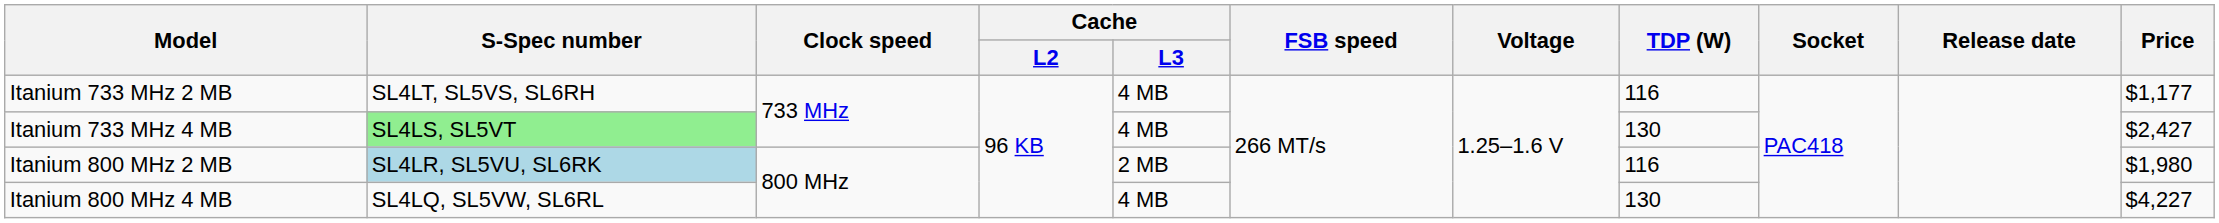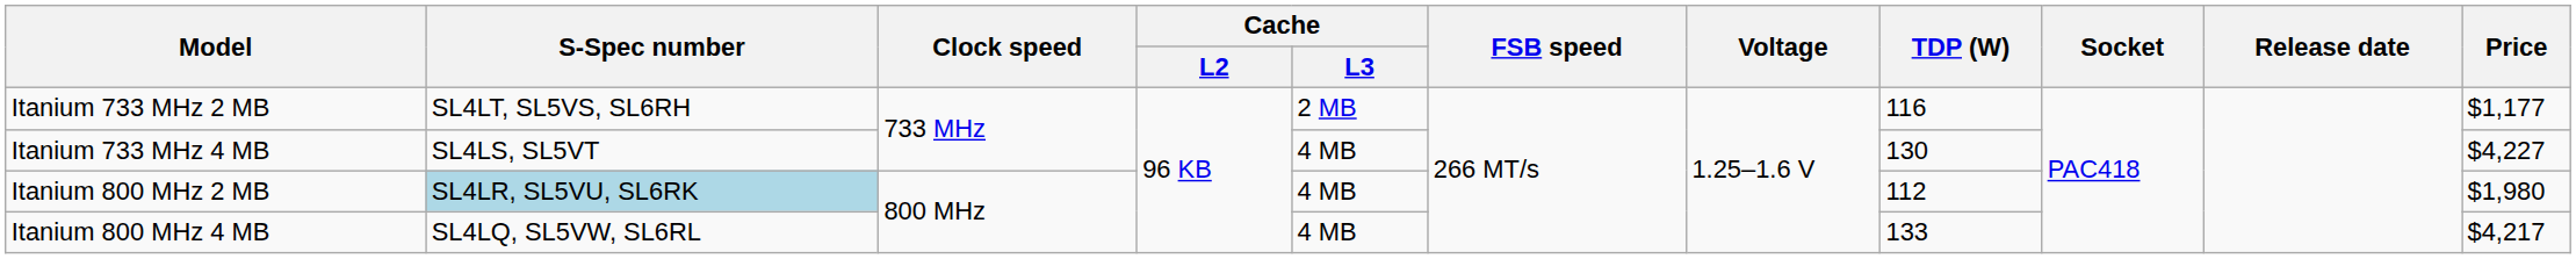 <table class="wikitable" style="font-size:97%;">
 <tr>
 <th width="13%" rowspan=2>Model</th>
 <th width="14%" rowspan=2>S-Spec number</th>
 <th width="8%" rowspan=2>Clock speed</th>
 <th width="9%" colspan=2>Cache</th>
 <th width="8%" rowspan=2><a href='#'>FSB</a> speed</th>
 <th width="6%" rowspan=2>Voltage</th>
 <th width="5%" rowspan=2><a href='#'>TDP</a> (W)</th>
 <th width="5%" rowspan=2>Socket</th>
 <th width="8%" rowspan=2>Release date</th>
 <th width="3%" rowspan=2>Price</th>
 </tr>
 <tr>
 <th><a href='#'>L2</a></th>
 <th><a href='#'>L3</a></th>
 </tr>
 <tr>
 <td>Itanium 733 MHz 2 MB</td>
 <td>SL4LT, SL5VS, SL6RH</td>
 <td rowspan=2>733 <a href='#'>MHz</a></td>
 <td rowspan=4>96 <a href='#'>KB</a></td>
-<td>4 MB</td>
+<td>2 <a href='#'>MB</a></td>
 <td rowspan=4>266 MT/s</td>
 <td rowspan=4>1.25–1.6 V</td>
 <td>116</td>
 <td rowspan=4><a href='#'>PAC418</a></td>
 <td rowspan=4></td>
 <td>$1,177</td>
 </tr>
 <tr>
 <td>Itanium 733 MHz 4 MB</td>
-<td style="background: lightgreen;">SL4LS, SL5VT</td>
+<td>SL4LS, SL5VT</td>
 <td>4 MB</td>
 <td>130</td>
-<td>$2,427</td>
+<td>$4,227</td>
 </tr>
 <tr>
 <td>Itanium 800 MHz 2 MB</td>
 <td style="background: lightblue;">SL4LR, SL5VU, SL6RK</td>
 <td rowspan=2>800 MHz</td>
-<td>2 MB</td>
-<td>116</td>
+<td>4 MB</td>
+<td>112</td>
 <td>$1,980</td>
 </tr>
 <tr>
 <td>Itanium 800 MHz 4 MB</td>
 <td>SL4LQ, SL5VW, SL6RL</td>
 <td>4 MB</td>
-<td>130</td>
-<td>$4,227</td>
+<td>133</td>
+<td>$4,217</td>
 </tr>
 </table>
